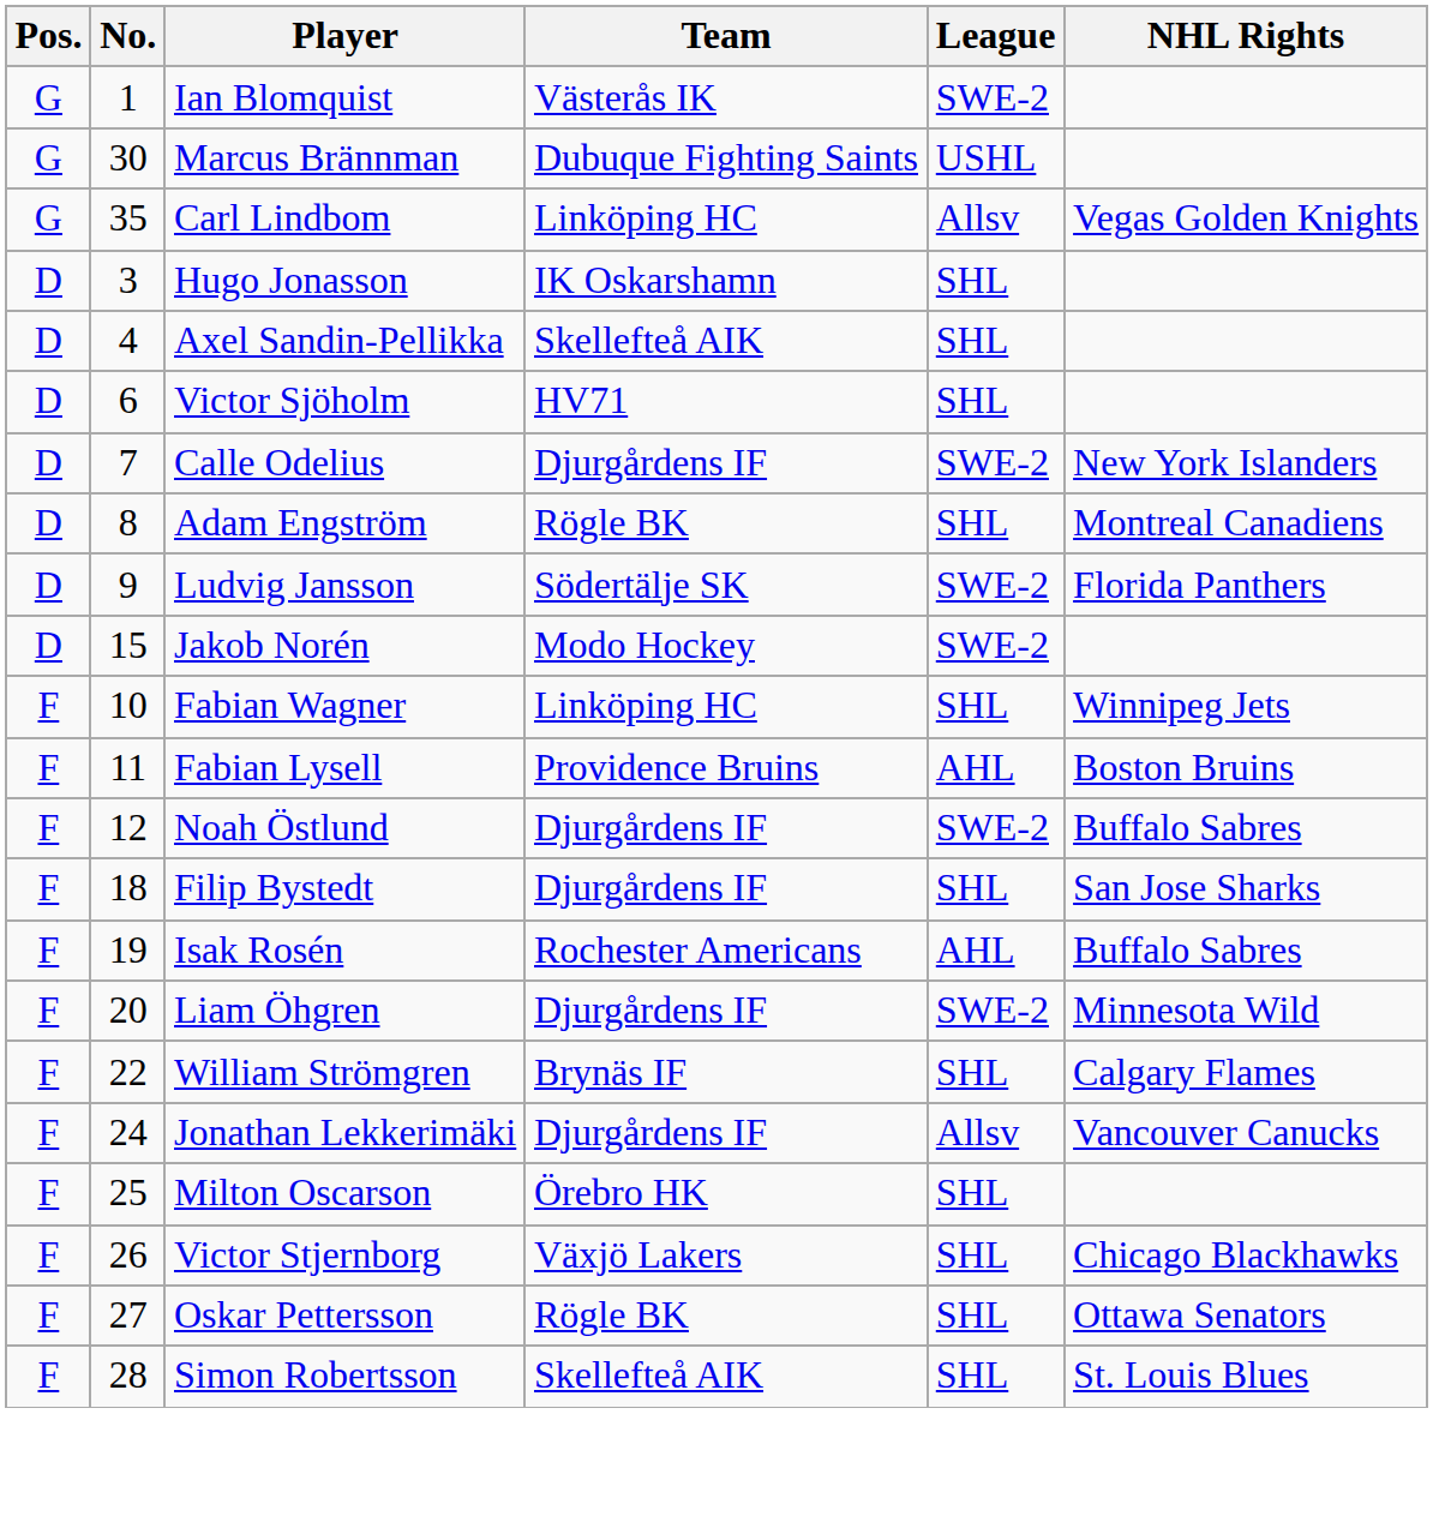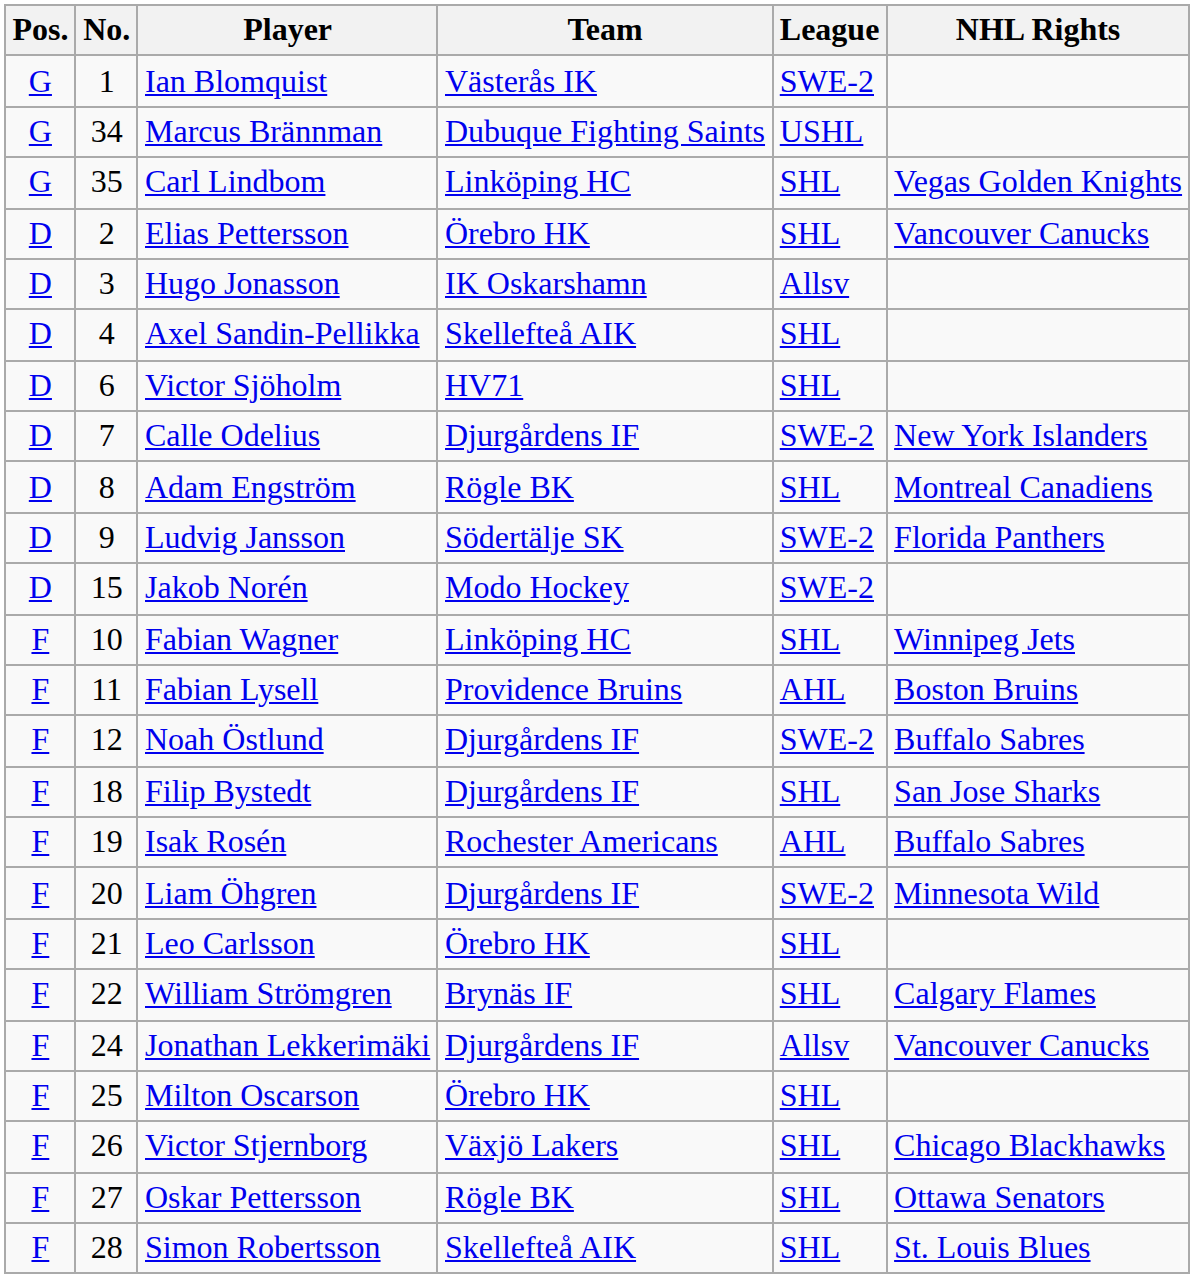 <table class="wikitable sortable">
 <tr>
 <th>Pos.</th>
 <th>No.</th>
 <th>Player</th>
 <th>Team</th>
 <th>League</th>
 <th>NHL Rights</th>
 </tr>
 <tr>
 <td style="text-align:center;"><a href='#'>G</a></td>
 <td style="text-align:center;">1</td>
 <td><a href='#'>Ian Blomquist</a></td>
 <td> <a href='#'>Västerås IK</a></td>
 <td> <a href='#'>SWE-2</a></td>
 <td></td>
 </tr>
 <tr>
 <td style="text-align:center;"><a href='#'>G</a></td>
-<td style="text-align:center;">30</td>
+<td style="text-align:center;">34</td>
 <td><a href='#'>Marcus Brännman</a></td>
 <td> <a href='#'>Dubuque Fighting Saints</a></td>
 <td> <a href='#'>USHL</a></td>
 <td></td>
 </tr>
 <tr>
 <td style="text-align:center;"><a href='#'>G</a></td>
 <td style="text-align:center;">35</td>
 <td><a href='#'>Carl Lindbom</a></td>
 <td> <a href='#'>Linköping HC</a></td>
-<td> <a href='#'>Allsv</a></td>
+<td> <a href='#'>SHL</a></td>
 <td><a href='#'>Vegas Golden Knights</a></td>
+</tr>
+<tr>
+<td style="text-align:center;"><a href='#'>D</a></td>
+<td style="text-align:center;">2</td>
+<td><a href='#'>Elias Pettersson</a></td>
+<td> <a href='#'>Örebro HK</a></td>
+<td> <a href='#'>SHL</a></td>
+<td><a href='#'>Vancouver Canucks</a></td>
 </tr>
 <tr>
 <td style="text-align:center;"><a href='#'>D</a></td>
 <td style="text-align:center;">3</td>
 <td><a href='#'>Hugo Jonasson</a></td>
 <td> <a href='#'>IK Oskarshamn</a></td>
-<td> <a href='#'>SHL</a></td>
+<td> <a href='#'>Allsv</a></td>
 <td></td>
 </tr>
 <tr>
 <td style="text-align:center;"><a href='#'>D</a></td>
 <td style="text-align:center;">4</td>
 <td><a href='#'>Axel Sandin-Pellikka</a></td>
 <td> <a href='#'>Skellefteå AIK</a></td>
 <td> <a href='#'>SHL</a></td>
 <td></td>
 </tr>
 <tr>
 <td style="text-align:center;"><a href='#'>D</a></td>
 <td style="text-align:center;">6</td>
 <td><a href='#'>Victor Sjöholm</a></td>
 <td> <a href='#'>HV71</a></td>
 <td> <a href='#'>SHL</a></td>
 <td></td>
 </tr>
 <tr>
 <td style="text-align:center;"><a href='#'>D</a></td>
 <td style="text-align:center;">7</td>
 <td><a href='#'>Calle Odelius</a></td>
 <td> <a href='#'>Djurgårdens IF</a></td>
 <td> <a href='#'>SWE-2</a></td>
 <td><a href='#'>New York Islanders</a></td>
 </tr>
 <tr>
 <td style="text-align:center;"><a href='#'>D</a></td>
 <td style="text-align:center;">8</td>
 <td><a href='#'>Adam Engström</a></td>
 <td> <a href='#'>Rögle BK</a></td>
 <td> <a href='#'>SHL</a></td>
 <td><a href='#'>Montreal Canadiens</a></td>
 </tr>
 <tr>
 <td style="text-align:center;"><a href='#'>D</a></td>
 <td style="text-align:center;">9</td>
 <td><a href='#'>Ludvig Jansson</a></td>
 <td> <a href='#'>Södertälje SK</a></td>
 <td> <a href='#'>SWE-2</a></td>
 <td><a href='#'>Florida Panthers</a></td>
 </tr>
 <tr>
 <td style="text-align:center;"><a href='#'>D</a></td>
 <td style="text-align:center;">15</td>
 <td><a href='#'>Jakob Norén</a></td>
 <td> <a href='#'>Modo Hockey</a></td>
 <td> <a href='#'>SWE-2</a></td>
 <td></td>
 </tr>
 <tr>
 <td style="text-align:center;"><a href='#'>F</a></td>
 <td style="text-align:center;">10</td>
 <td><a href='#'>Fabian Wagner</a></td>
 <td> <a href='#'>Linköping HC</a></td>
 <td> <a href='#'>SHL</a></td>
 <td><a href='#'>Winnipeg Jets</a></td>
 </tr>
 <tr>
 <td style="text-align:center;"><a href='#'>F</a></td>
 <td style="text-align:center;">11</td>
 <td><a href='#'>Fabian Lysell</a></td>
 <td> <a href='#'>Providence Bruins</a></td>
 <td> <a href='#'>AHL</a></td>
 <td><a href='#'>Boston Bruins</a></td>
 </tr>
 <tr>
 <td style="text-align:center;"><a href='#'>F</a></td>
 <td style="text-align:center;">12</td>
 <td><a href='#'>Noah Östlund</a></td>
 <td> <a href='#'>Djurgårdens IF</a></td>
 <td> <a href='#'>SWE-2</a></td>
 <td><a href='#'>Buffalo Sabres</a></td>
 </tr>
 <tr>
 <td style="text-align:center;"><a href='#'>F</a></td>
 <td style="text-align:center;">18</td>
 <td><a href='#'>Filip Bystedt</a></td>
 <td> <a href='#'>Djurgårdens IF</a></td>
 <td> <a href='#'>SHL</a></td>
 <td><a href='#'>San Jose Sharks</a></td>
 </tr>
 <tr>
 <td style="text-align:center;"><a href='#'>F</a></td>
 <td style="text-align:center;">19</td>
 <td><a href='#'>Isak Rosén</a></td>
 <td> <a href='#'>Rochester Americans</a></td>
 <td> <a href='#'>AHL</a></td>
 <td><a href='#'>Buffalo Sabres</a></td>
 </tr>
 <tr>
 <td style="text-align:center;"><a href='#'>F</a></td>
 <td style="text-align:center;">20</td>
 <td><a href='#'>Liam Öhgren</a></td>
 <td> <a href='#'>Djurgårdens IF</a></td>
 <td> <a href='#'>SWE-2</a></td>
 <td><a href='#'>Minnesota Wild</a></td>
 </tr>
 <tr>
 <td style="text-align:center;"><a href='#'>F</a></td>
+<td style="text-align:center;">21</td>
+<td><a href='#'>Leo Carlsson</a></td>
+<td> <a href='#'>Örebro HK</a></td>
+<td> <a href='#'>SHL</a></td>
+<td></td>
+</tr>
+<tr>
+<td style="text-align:center;"><a href='#'>F</a></td>
 <td style="text-align:center;">22</td>
 <td><a href='#'>William Strömgren</a></td>
 <td> <a href='#'>Brynäs IF</a></td>
 <td> <a href='#'>SHL</a></td>
 <td><a href='#'>Calgary Flames</a></td>
 </tr>
 <tr>
 <td style="text-align:center;"><a href='#'>F</a></td>
 <td style="text-align:center;">24</td>
 <td><a href='#'>Jonathan Lekkerimäki</a></td>
 <td> <a href='#'>Djurgårdens IF</a></td>
 <td> <a href='#'>Allsv</a></td>
 <td><a href='#'>Vancouver Canucks</a></td>
 </tr>
 <tr>
 <td style="text-align:center;"><a href='#'>F</a></td>
 <td style="text-align:center;">25</td>
 <td><a href='#'>Milton Oscarson</a></td>
 <td> <a href='#'>Örebro HK</a></td>
 <td> <a href='#'>SHL</a></td>
 <td></td>
 </tr>
 <tr>
 <td style="text-align:center;"><a href='#'>F</a></td>
 <td style="text-align:center;">26</td>
 <td><a href='#'>Victor Stjernborg</a></td>
 <td> <a href='#'>Växjö Lakers</a></td>
 <td> <a href='#'>SHL</a></td>
 <td><a href='#'>Chicago Blackhawks</a></td>
 </tr>
 <tr>
 <td style="text-align:center;"><a href='#'>F</a></td>
 <td style="text-align:center;">27</td>
 <td><a href='#'>Oskar Pettersson</a></td>
 <td> <a href='#'>Rögle BK</a></td>
 <td> <a href='#'>SHL</a></td>
 <td><a href='#'>Ottawa Senators</a></td>
 </tr>
 <tr>
 <td style="text-align:center;"><a href='#'>F</a></td>
 <td style="text-align:center;">28</td>
 <td><a href='#'>Simon Robertsson</a></td>
 <td> <a href='#'>Skellefteå AIK</a></td>
 <td> <a href='#'>SHL</a></td>
 <td><a href='#'>St. Louis Blues</a></td>
 </tr>
 </table>
